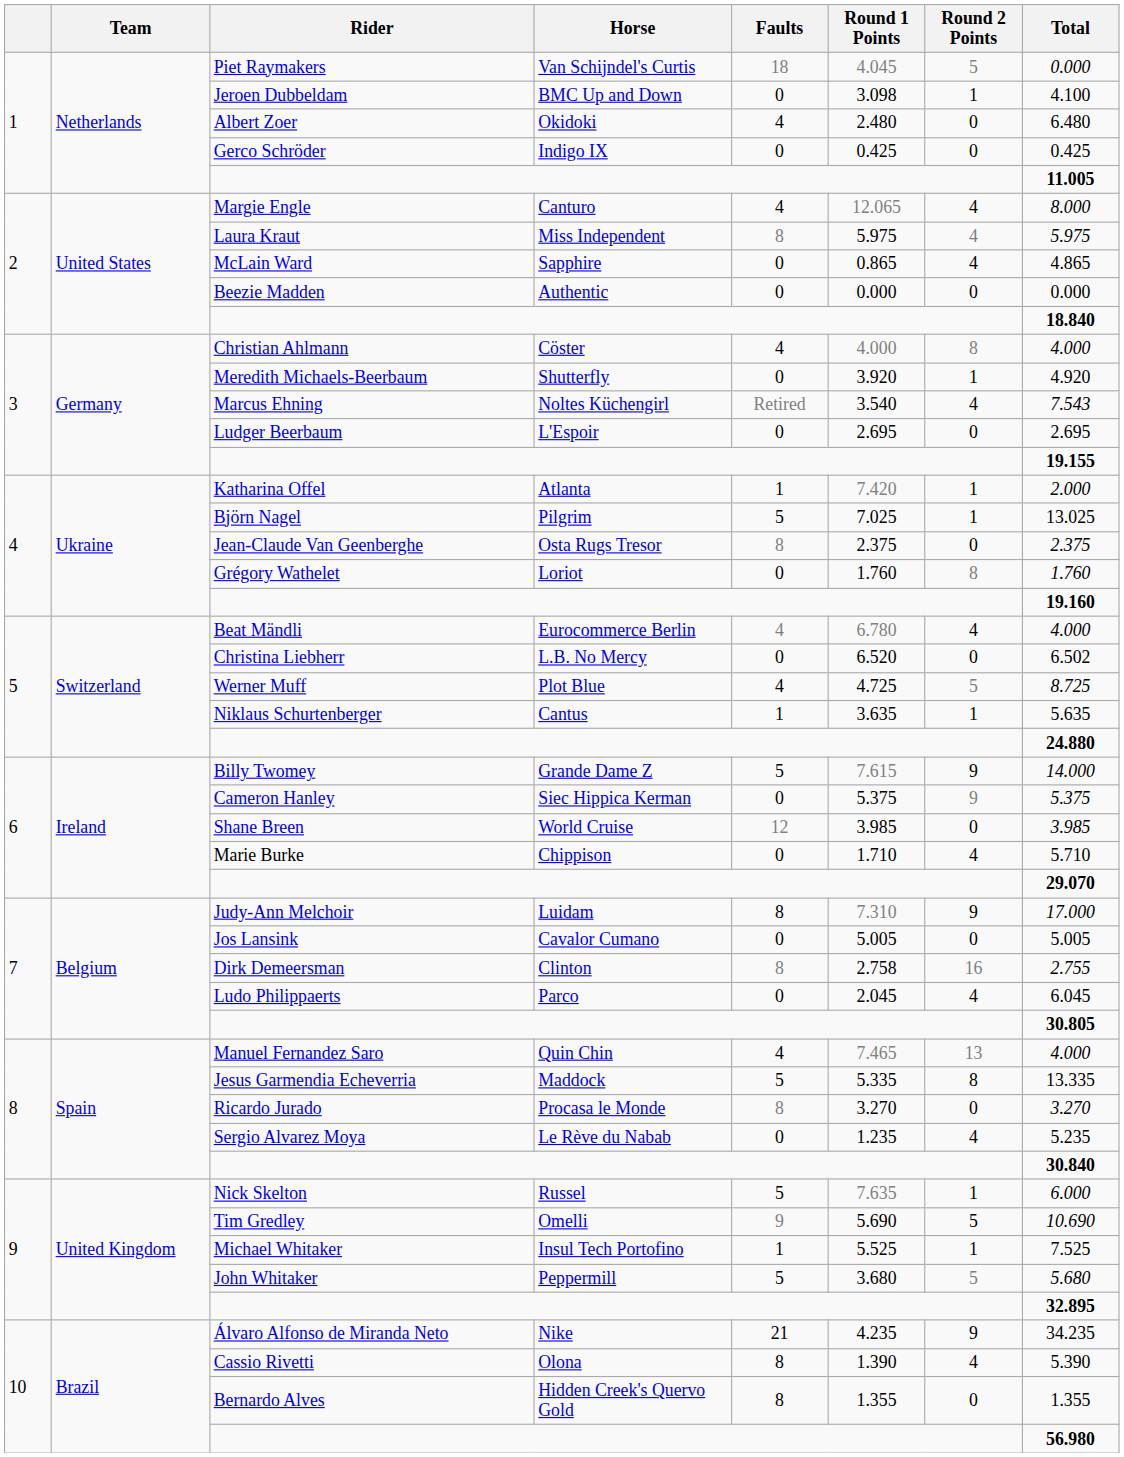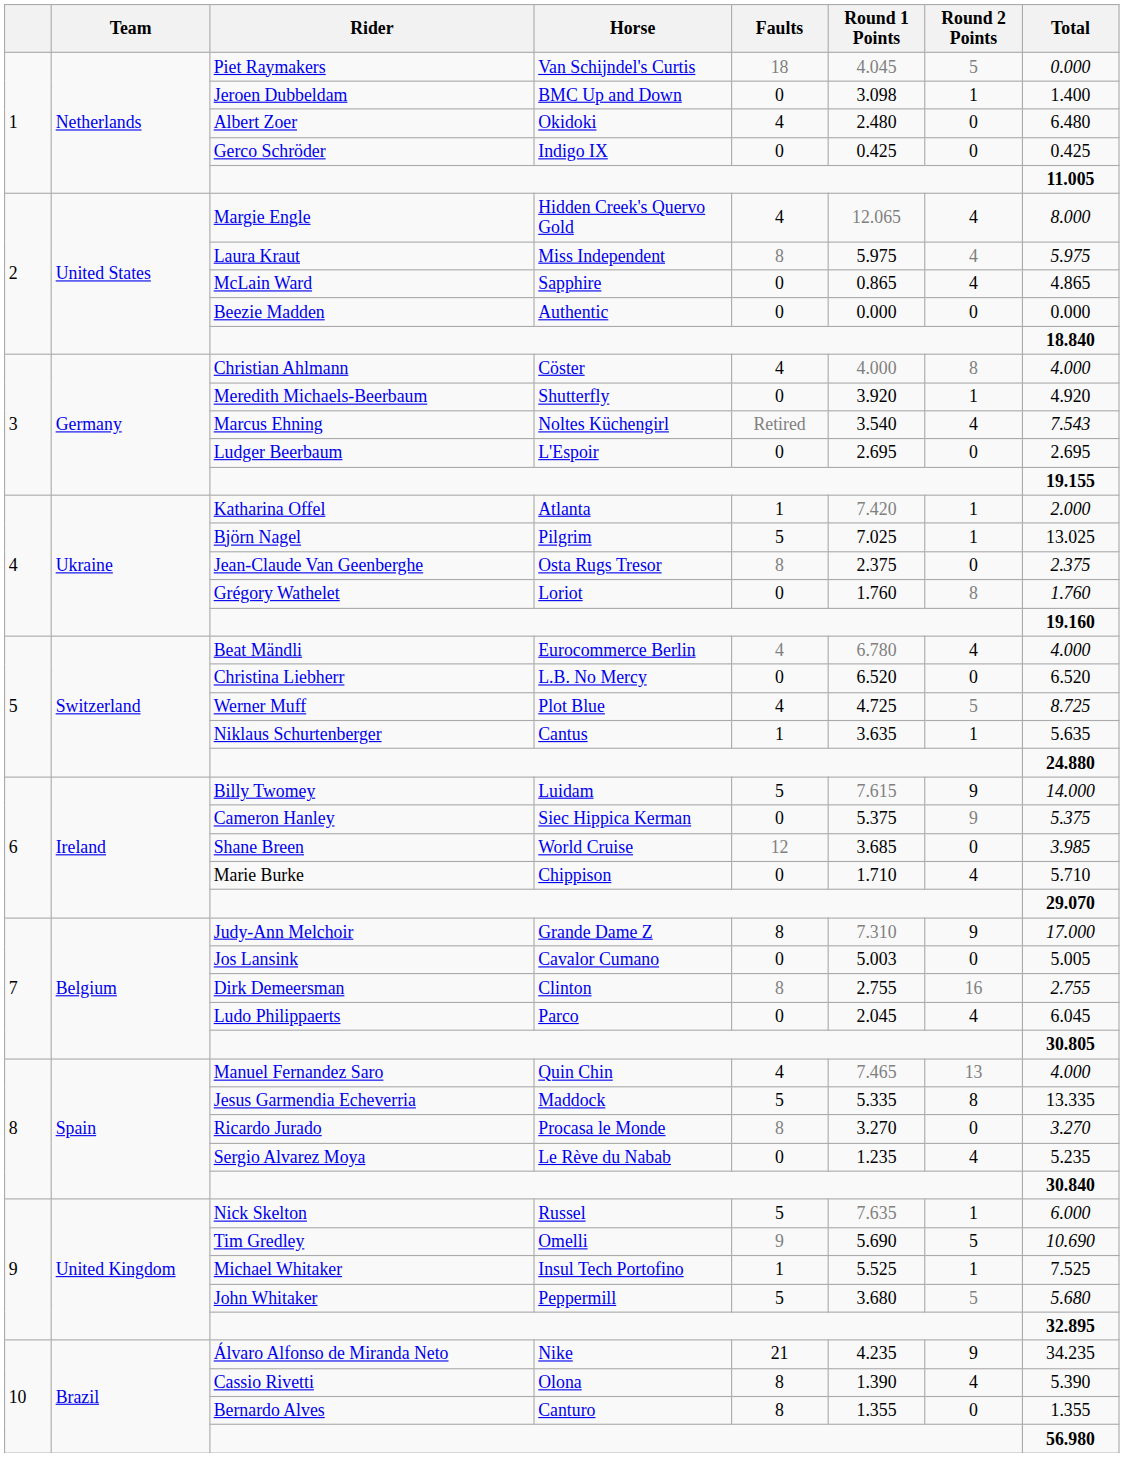 <table class="wikitable">
 <tr>
 <th width=35></th>
 <th width=135>Team</th>
 <th width=285>Rider</th>
 <th width=170>Horse</th>
 <th width=80>Faults</th>
 <th width=80>Round 1 Points</th>
 <th width=80>Round 2 Points</th>
 <th width=80>Total</th>
 </tr>
 <tr>
 <td rowspan="5">1</td>
 <td rowspan="5"> <a href='#'>Netherlands</a></td>
 <td><a href='#'>Piet Raymakers</a></td>
 <td><a href='#'>Van Schijndel's Curtis</a></td>
 <td align="center" style="color:gray">18</td>
 <td align="center" style="color:gray">4.045</td>
 <td align="center" style="color:gray">5</td>
 <td align="center"><em>0.000</em></td>
 </tr>
 <tr>
 <td><a href='#'>Jeroen Dubbeldam</a></td>
 <td><a href='#'>BMC Up and Down</a></td>
 <td align="center">0</td>
 <td align="center">3.098</td>
 <td align="center">1</td>
-<td align="center">4.100</td>
+<td align="center">1.400</td>
 </tr>
 <tr>
 <td><a href='#'>Albert Zoer</a></td>
 <td><a href='#'>Okidoki</a></td>
 <td align="center">4</td>
 <td align="center">2.480</td>
 <td align="center">0</td>
 <td align="center">6.480</td>
 </tr>
 <tr>
 <td><a href='#'>Gerco Schröder</a></td>
 <td><a href='#'>Indigo IX</a></td>
 <td align="center">0</td>
 <td align="center">0.425</td>
 <td align="center">0</td>
 <td align="center">0.425</td>
 </tr>
 <tr>
 <td colspan="5"></td>
 <td align="center"><strong>11.005</strong></td>
 </tr>
 <tr>
 <td rowspan="5">2</td>
 <td rowspan="5"> <a href='#'>United States</a></td>
 <td><a href='#'>Margie Engle</a></td>
-<td><a href='#'>Canturo</a></td>
+<td><a href='#'>Hidden Creek's Quervo Gold</a></td>
 <td align="center">4</td>
 <td align="center" style="color:gray">12.065</td>
 <td align="center">4</td>
 <td align="center"><em>8.000</em></td>
 </tr>
 <tr>
 <td><a href='#'>Laura Kraut</a></td>
 <td><a href='#'>Miss Independent</a></td>
 <td align="center" style="color:gray">8</td>
 <td align="center">5.975</td>
 <td align="center" style="color:gray">4</td>
 <td align="center"><em>5.975</em></td>
 </tr>
 <tr>
 <td><a href='#'>McLain Ward</a></td>
 <td><a href='#'>Sapphire</a></td>
 <td align="center">0</td>
 <td align="center">0.865</td>
 <td align="center">4</td>
 <td align="center">4.865</td>
 </tr>
 <tr>
 <td><a href='#'>Beezie Madden</a></td>
 <td><a href='#'>Authentic</a></td>
 <td align="center">0</td>
 <td align="center">0.000</td>
 <td align="center">0</td>
 <td align="center">0.000</td>
 </tr>
 <tr>
 <td colspan="5"></td>
 <td align="center"><strong>18.840</strong></td>
 </tr>
 <tr>
 <td rowspan="5">3</td>
 <td rowspan="5"> <a href='#'>Germany</a></td>
 <td><a href='#'>Christian Ahlmann</a></td>
 <td><a href='#'>Cöster</a></td>
 <td align="center">4</td>
 <td align="center" style="color:gray">4.000</td>
 <td align="center" style="color:gray">8</td>
 <td align="center"><em>4.000</em></td>
 </tr>
 <tr>
 <td><a href='#'>Meredith Michaels-Beerbaum</a></td>
 <td><a href='#'>Shutterfly</a></td>
 <td align="center">0</td>
 <td align="center">3.920</td>
 <td align="center">1</td>
 <td align="center">4.920</td>
 </tr>
 <tr>
 <td><a href='#'>Marcus Ehning</a></td>
 <td><a href='#'>Noltes Küchengirl</a></td>
 <td align="center" style="color:gray">Retired</td>
 <td align="center">3.540</td>
 <td align="center">4</td>
 <td align="center"><em>7.543</em></td>
 </tr>
 <tr>
 <td><a href='#'>Ludger Beerbaum</a></td>
 <td><a href='#'>L'Espoir</a></td>
 <td align="center">0</td>
 <td align="center">2.695</td>
 <td align="center">0</td>
 <td align="center">2.695</td>
 </tr>
 <tr>
 <td colspan="5"></td>
 <td align="center"><strong>19.155</strong></td>
 </tr>
 <tr>
 <td rowspan="5">4</td>
 <td rowspan="5"> <a href='#'>Ukraine</a></td>
 <td><a href='#'>Katharina Offel</a></td>
 <td><a href='#'>Atlanta</a></td>
 <td align="center">1</td>
 <td align="center" style="color:gray">7.420</td>
 <td align="center">1</td>
 <td align="center"><em>2.000</em></td>
 </tr>
 <tr>
 <td><a href='#'>Björn Nagel</a></td>
 <td><a href='#'>Pilgrim</a></td>
 <td align="center">5</td>
 <td align="center">7.025</td>
 <td align="center">1</td>
 <td align="center">13.025</td>
 </tr>
 <tr>
 <td><a href='#'>Jean-Claude Van Geenberghe</a></td>
 <td><a href='#'>Osta Rugs Tresor</a></td>
 <td align="center" style="color:gray">8</td>
 <td align="center">2.375</td>
 <td align="center">0</td>
 <td align="center"><em>2.375</em></td>
 </tr>
 <tr>
 <td><a href='#'>Grégory Wathelet</a></td>
 <td><a href='#'>Loriot</a></td>
 <td align="center">0</td>
 <td align="center">1.760</td>
 <td align="center" style="color:gray">8</td>
 <td align="center"><em>1.760</em></td>
 </tr>
 <tr>
 <td colspan="5"></td>
 <td align="center"><strong>19.160</strong></td>
 </tr>
 <tr>
 <td rowspan="5">5</td>
 <td rowspan="5"> <a href='#'>Switzerland</a></td>
 <td><a href='#'>Beat Mändli</a></td>
 <td><a href='#'>Eurocommerce Berlin</a></td>
 <td align="center" style="color:gray">4</td>
 <td align="center" style="color:gray">6.780</td>
 <td align="center">4</td>
 <td align="center"><em>4.000</em></td>
 </tr>
 <tr>
 <td><a href='#'>Christina Liebherr</a></td>
 <td><a href='#'>L.B. No Mercy</a></td>
 <td align="center">0</td>
 <td align="center">6.520</td>
 <td align="center">0</td>
-<td align="center">6.502</td>
+<td align="center">6.520</td>
 </tr>
 <tr>
 <td><a href='#'>Werner Muff</a></td>
 <td><a href='#'>Plot Blue</a></td>
 <td align="center">4</td>
 <td align="center">4.725</td>
 <td align="center" style="color:gray">5</td>
 <td align="center"><em>8.725</em></td>
 </tr>
 <tr>
 <td><a href='#'>Niklaus Schurtenberger</a></td>
 <td><a href='#'>Cantus</a></td>
 <td align="center">1</td>
 <td align="center">3.635</td>
 <td align="center">1</td>
 <td align="center">5.635</td>
 </tr>
 <tr>
 <td colspan="5"></td>
 <td align="center"><strong>24.880</strong></td>
 </tr>
 <tr>
 <td rowspan="5">6</td>
 <td rowspan="5"> <a href='#'>Ireland</a></td>
 <td><a href='#'>Billy Twomey</a></td>
-<td><a href='#'>Grande Dame Z</a></td>
+<td><a href='#'>Luidam</a></td>
 <td align="center">5</td>
 <td align="center" style="color:gray">7.615</td>
 <td align="center">9</td>
 <td align="center"><em>14.000</em></td>
 </tr>
 <tr>
 <td><a href='#'>Cameron Hanley</a></td>
 <td><a href='#'>Siec Hippica Kerman</a></td>
 <td align="center">0</td>
 <td align="center">5.375</td>
 <td align="center" style="color:gray">9</td>
 <td align="center"><em>5.375</em></td>
 </tr>
 <tr>
 <td><a href='#'>Shane Breen</a></td>
 <td><a href='#'>World Cruise</a></td>
 <td align="center" style="color:gray">12</td>
-<td align="center">3.985</td>
+<td align="center">3.685</td>
 <td align="center">0</td>
 <td align="center"><em>3.985</em></td>
 </tr>
 <tr>
 <td>Marie Burke</td>
 <td><a href='#'>Chippison</a></td>
 <td align="center">0</td>
 <td align="center">1.710</td>
 <td align="center">4</td>
 <td align="center">5.710</td>
 </tr>
 <tr>
 <td colspan="5"></td>
 <td align="center"><strong>29.070</strong></td>
 </tr>
 <tr>
 <td rowspan="5">7</td>
 <td rowspan="5"> <a href='#'>Belgium</a></td>
 <td><a href='#'>Judy-Ann Melchoir</a></td>
-<td><a href='#'>Luidam</a></td>
+<td><a href='#'>Grande Dame Z</a></td>
 <td align="center">8</td>
 <td align="center" style="color:gray">7.310</td>
 <td align="center">9</td>
 <td align="center"><em>17.000</em></td>
 </tr>
 <tr>
 <td><a href='#'>Jos Lansink</a></td>
 <td><a href='#'>Cavalor Cumano</a></td>
 <td align="center">0</td>
-<td align="center">5.005</td>
+<td align="center">5.003</td>
 <td align="center">0</td>
 <td align="center">5.005</td>
 </tr>
 <tr>
 <td><a href='#'>Dirk Demeersman</a></td>
 <td><a href='#'>Clinton</a></td>
 <td align="center" style="color:gray">8</td>
-<td align="center">2.758</td>
+<td align="center">2.755</td>
 <td align="center" style="color:gray">16</td>
 <td align="center"><em>2.755</em></td>
 </tr>
 <tr>
 <td><a href='#'>Ludo Philippaerts</a></td>
 <td><a href='#'>Parco</a></td>
 <td align="center">0</td>
 <td align="center">2.045</td>
 <td align="center">4</td>
 <td align="center">6.045</td>
 </tr>
 <tr>
 <td colspan="5"></td>
 <td align="center"><strong>30.805</strong></td>
 </tr>
 <tr>
 <td rowspan="5">8</td>
 <td rowspan="5"> <a href='#'>Spain</a></td>
 <td><a href='#'>Manuel Fernandez Saro</a></td>
 <td><a href='#'>Quin Chin</a></td>
 <td align="center">4</td>
 <td align="center" style="color:gray">7.465</td>
 <td align="center" style="color:gray">13</td>
 <td align="center"><em>4.000</em></td>
 </tr>
 <tr>
 <td><a href='#'>Jesus Garmendia Echeverria</a></td>
 <td><a href='#'>Maddock</a></td>
 <td align="center">5</td>
 <td align="center">5.335</td>
 <td align="center">8</td>
 <td align="center">13.335</td>
 </tr>
 <tr>
 <td><a href='#'>Ricardo Jurado</a></td>
 <td><a href='#'>Procasa le Monde</a></td>
 <td align="center" style="color:gray">8</td>
 <td align="center">3.270</td>
 <td align="center">0</td>
 <td align="center"><em>3.270</em></td>
 </tr>
 <tr>
 <td><a href='#'>Sergio Alvarez Moya</a></td>
 <td><a href='#'>Le Rève du Nabab</a></td>
 <td align="center">0</td>
 <td align="center">1.235</td>
 <td align="center">4</td>
 <td align="center">5.235</td>
 </tr>
 <tr>
 <td colspan="5"></td>
 <td align="center"><strong>30.840</strong></td>
 </tr>
 <tr>
 <td rowspan="5">9</td>
 <td rowspan="5"> <a href='#'>United Kingdom</a></td>
 <td><a href='#'>Nick Skelton</a></td>
 <td><a href='#'>Russel</a></td>
 <td align="center">5</td>
 <td align="center" style="color:gray">7.635</td>
 <td align="center">1</td>
 <td align="center"><em>6.000</em></td>
 </tr>
 <tr>
 <td><a href='#'>Tim Gredley</a></td>
 <td><a href='#'>Omelli</a></td>
 <td align="center" style="color:gray">9</td>
 <td align="center">5.690</td>
 <td align="center">5</td>
 <td align="center"><em>10.690</em></td>
 </tr>
 <tr>
 <td><a href='#'>Michael Whitaker</a></td>
 <td><a href='#'>Insul Tech Portofino</a></td>
 <td align="center">1</td>
 <td align="center">5.525</td>
 <td align="center">1</td>
 <td align="center">7.525</td>
 </tr>
 <tr>
 <td><a href='#'>John Whitaker</a></td>
 <td><a href='#'>Peppermill</a></td>
 <td align="center">5</td>
 <td align="center">3.680</td>
 <td align="center" style="color:gray">5</td>
 <td align="center"><em>5.680</em></td>
 </tr>
 <tr>
 <td colspan="5"></td>
 <td align="center"><strong>32.895</strong></td>
 </tr>
 <tr>
 <td rowspan="4">10</td>
 <td rowspan="4"> <a href='#'>Brazil</a></td>
 <td><a href='#'>Álvaro Alfonso de Miranda Neto</a></td>
 <td><a href='#'>Nike</a></td>
 <td align="center">21</td>
 <td align="center">4.235</td>
 <td align="center">9</td>
 <td align="center">34.235</td>
 </tr>
 <tr>
 <td><a href='#'>Cassio Rivetti</a></td>
 <td><a href='#'>Olona</a></td>
 <td align="center">8</td>
 <td align="center">1.390</td>
 <td align="center">4</td>
 <td align="center">5.390</td>
 </tr>
 <tr>
 <td><a href='#'>Bernardo Alves</a></td>
-<td><a href='#'>Hidden Creek's Quervo Gold</a></td>
+<td><a href='#'>Canturo</a></td>
 <td align="center">8</td>
 <td align="center">1.355</td>
 <td align="center">0</td>
 <td align="center">1.355</td>
 </tr>
 <tr>
 <td colspan="5"></td>
 <td align="center"><strong>56.980</strong></td>
 </tr>
 </table>
